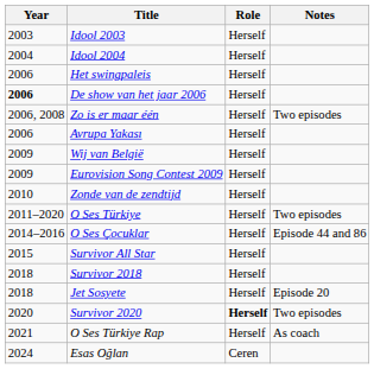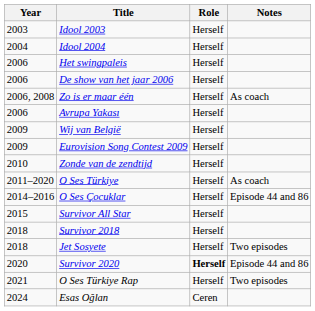 <table class="wikitable sortable plainrowheaders">
 <tr>
 <th scope="col">Year</th>
 <th scope="col">Title</th>
 <th scope="col">Role</th>
 <th scope="col" class="unsortable">Notes</th>
 </tr>
 <tr>
 <td>2003</td>
 <td><em><a href='#'>Idool 2003</a></em></td>
 <td>Herself</td>
 <td></td>
 </tr>
 <tr>
 <td>2004</td>
 <td><em><a href='#'>Idool 2004</a></em></td>
 <td>Herself</td>
 <td></td>
 </tr>
 <tr>
 <td>2006</td>
 <td><em><a href='#'>Het swingpaleis</a></em></td>
 <td>Herself</td>
 <td></td>
 </tr>
 <tr>
-<td><strong>2006</strong></td>
+<td>2006</td>
 <td><em><a href='#'>De show van het jaar 2006</a></em></td>
 <td>Herself</td>
 <td></td>
 </tr>
 <tr>
 <td>2006, 2008</td>
 <td><em><a href='#'>Zo is er maar één</a></em></td>
 <td>Herself</td>
-<td>Two episodes</td>
+<td>As coach</td>
 </tr>
 <tr>
 <td>2006</td>
 <td><em><a href='#'>Avrupa Yakası</a></em></td>
 <td>Herself</td>
 <td></td>
 </tr>
 <tr>
 <td>2009</td>
 <td><em><a href='#'>Wij van België</a></em></td>
 <td>Herself</td>
 <td></td>
 </tr>
 <tr>
 <td>2009</td>
 <td><em><a href='#'>Eurovision Song Contest 2009</a></em></td>
 <td>Herself</td>
 <td></td>
 </tr>
 <tr>
 <td>2010</td>
 <td><em><a href='#'>Zonde van de zendtijd</a></em></td>
 <td>Herself</td>
 <td></td>
 </tr>
 <tr>
 <td>2011–2020</td>
 <td><em><a href='#'>O Ses Türkiye</a></em></td>
 <td>Herself</td>
-<td>Two episodes</td>
+<td>As coach</td>
 </tr>
 <tr>
 <td>2014–2016</td>
 <td><em><a href='#'>O Ses Çocuklar</a></em></td>
 <td>Herself</td>
 <td>Episode 44 and 86</td>
 </tr>
 <tr>
 <td>2015</td>
 <td><em><a href='#'>Survivor All Star</a></em></td>
 <td>Herself</td>
 <td></td>
 </tr>
 <tr>
 <td>2018</td>
 <td><em><a href='#'>Survivor 2018</a></em></td>
 <td>Herself</td>
 <td></td>
 </tr>
 <tr>
 <td>2018</td>
 <td><em><a href='#'>Jet Sosyete</a></em></td>
 <td>Herself</td>
-<td>Episode 20</td>
+<td>Two episodes</td>
 </tr>
 <tr>
 <td>2020</td>
 <td><em><a href='#'>Survivor 2020</a></em></td>
 <td><strong>Herself</strong></td>
-<td>Two episodes</td>
+<td>Episode 44 and 86</td>
 </tr>
 <tr>
 <td>2021</td>
 <td><em>O Ses Türkiye Rap</em></td>
 <td>Herself</td>
-<td>As coach</td>
+<td>Two episodes</td>
 </tr>
 <tr>
 <td>2024</td>
 <td><em>Esas Oğlan</em></td>
 <td>Ceren</td>
 <td></td>
 </tr>
 </table>
